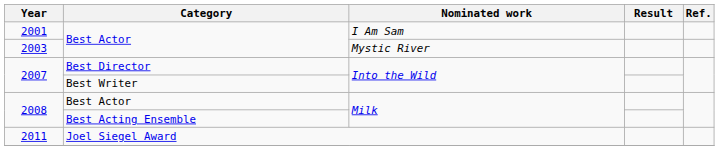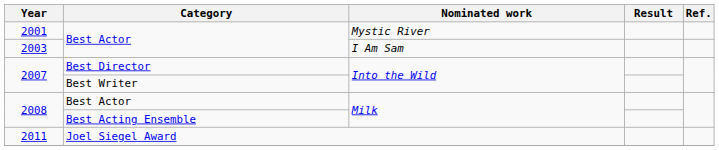 <table class=wikitable>
 <tr>
 <th scope="col" style="width:5em;">Year</th>
 <th scope="col" style="width:26em;">Category</th>
 <th scope="col" style="width:25em;">Nominated work</th>
 <th scope="col" style="width:5em;">Result</th>
 <th>Ref.</th>
 </tr>
 <tr>
 <td style="text-align:center;"><a href='#'>2001</a></td>
 <td rowspan=2><a href='#'>Best Actor</a></td>
-<td><em>I Am Sam</em></td>
+<td><em>Mystic River</em></td>
 <td></td>
 <td></td>
 </tr>
 <tr>
 <td style="text-align:center;"><a href='#'>2003</a></td>
-<td><em>Mystic River</em></td>
+<td><em>I Am Sam</em></td>
 <td></td>
 <td></td>
 </tr>
 <tr>
 <td style="text-align:center;", rowspan=2><a href='#'>2007</a></td>
 <td><a href='#'>Best Director</a></td>
 <td rowspan=2><em><a href='#'>Into the Wild</a></em></td>
 <td></td>
 <td rowspan=2></td>
 </tr>
 <tr>
 <td>Best Writer</td>
 <td></td>
 </tr>
 <tr>
 <td style="text-align:center;", rowspan=2><a href='#'>2008</a></td>
 <td>Best Actor</td>
 <td rowspan=2><em><a href='#'>Milk</a></em></td>
 <td></td>
 <td rowspan=2></td>
 </tr>
 <tr>
 <td><a href='#'>Best Acting Ensemble</a></td>
 <td></td>
 </tr>
 <tr>
 <td style="text-align:center;"><a href='#'>2011</a></td>
 <td colspan=2><a href='#'>Joel Siegel Award</a></td>
 <td></td>
 <td></td>
 </tr>
 <tr>
 </tr>
 </table>
